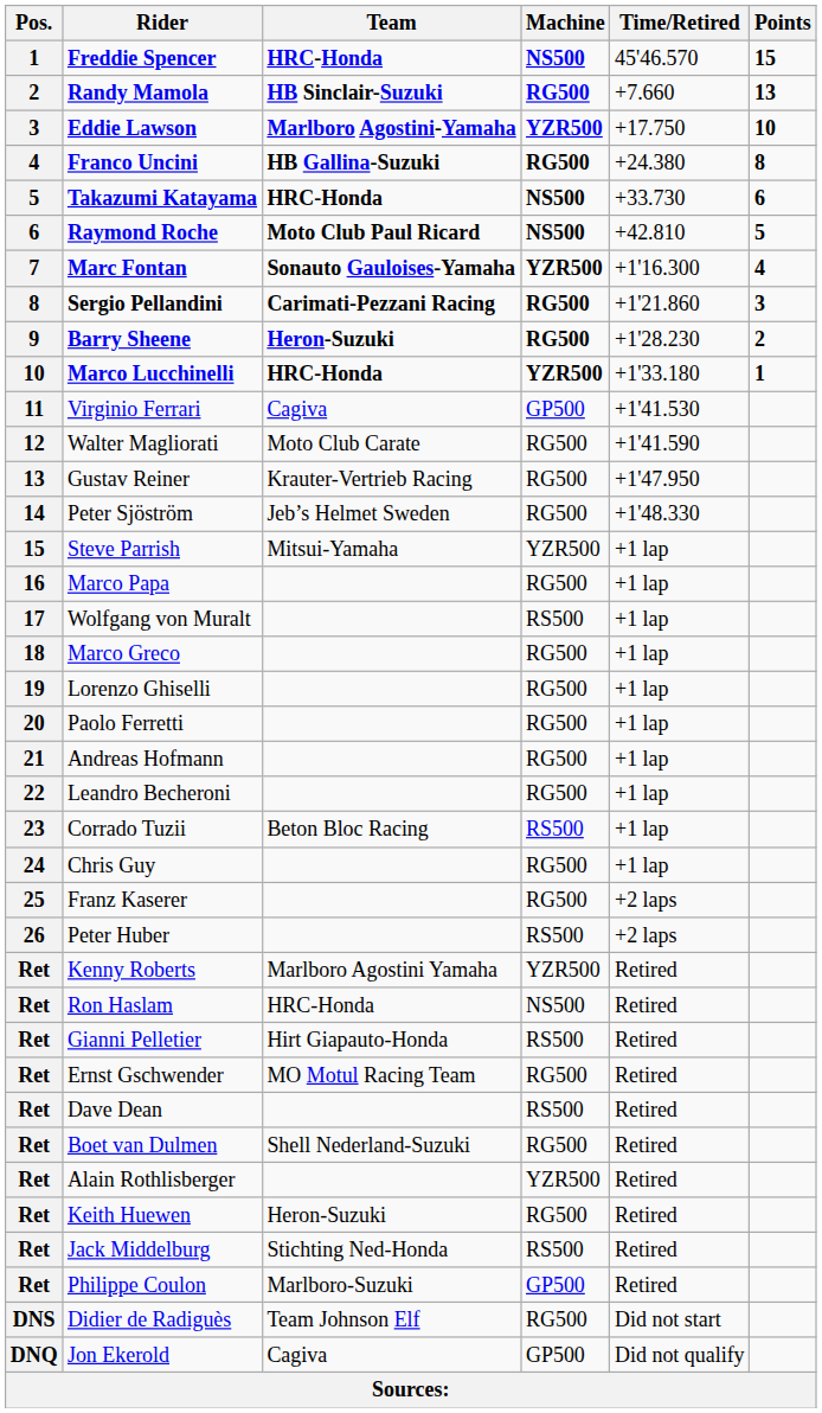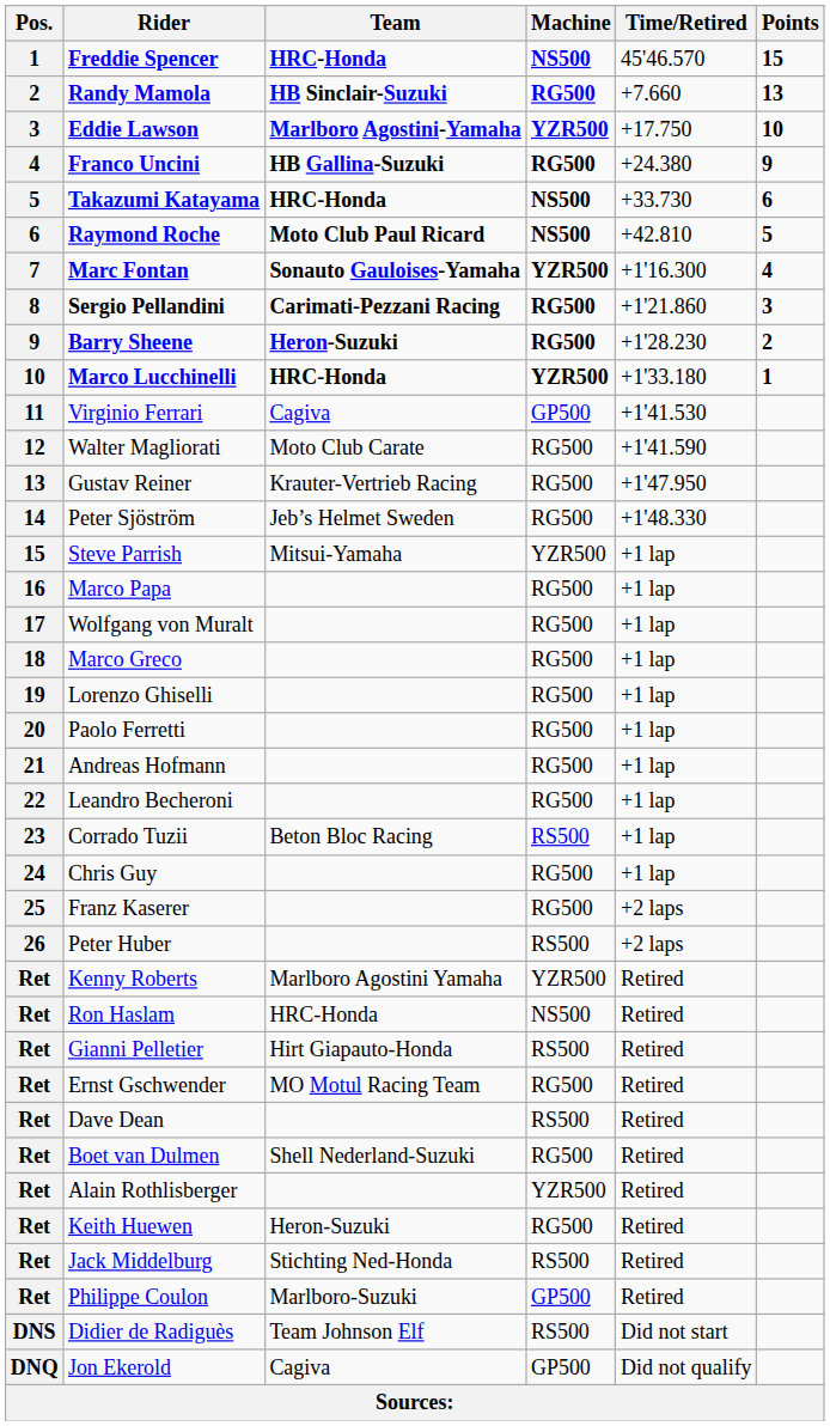 <table class="wikitable" style="font-size: 95%;">
 <tr>
 <th>Pos.</th>
 <th>Rider</th>
 <th>Team</th>
 <th>Machine</th>
 <th>Time/Retired</th>
 <th>Points</th>
 </tr>
 <tr>
 <th>1</th>
 <td> <strong><a href='#'>Freddie Spencer</a></strong></td>
 <td><strong><a href='#'>HRC</a>-<a href='#'>Honda</a></strong></td>
 <td><strong><a href='#'>NS500</a></strong></td>
 <td>45'46.570</td>
 <td><strong>15</strong></td>
 </tr>
 <tr>
 <th>2</th>
 <td> <strong><a href='#'>Randy Mamola</a></strong></td>
 <td><strong><a href='#'>HB</a> Sinclair-<a href='#'>Suzuki</a></strong></td>
 <td><strong><a href='#'>RG500</a></strong></td>
 <td>+7.660</td>
 <td><strong>13</strong></td>
 </tr>
 <tr>
 <th>3</th>
 <td> <strong><a href='#'>Eddie Lawson</a></strong></td>
 <td><strong><a href='#'>Marlboro</a> <a href='#'>Agostini</a>-<a href='#'>Yamaha</a></strong></td>
 <td><strong><a href='#'>YZR500</a></strong></td>
 <td>+17.750</td>
 <td><strong>10</strong></td>
 </tr>
 <tr>
 <th>4</th>
 <td> <strong><a href='#'>Franco Uncini</a></strong></td>
 <td><strong>HB <a href='#'>Gallina</a>-Suzuki</strong></td>
 <td><strong>RG500</strong></td>
 <td>+24.380</td>
-<td><strong>8</strong></td>
+<td><strong>9</strong></td>
 </tr>
 <tr>
 <th>5</th>
 <td> <strong><a href='#'>Takazumi Katayama</a></strong></td>
 <td><strong>HRC-Honda</strong></td>
 <td><strong>NS500</strong></td>
 <td>+33.730</td>
 <td><strong>6</strong></td>
 </tr>
 <tr>
 <th>6</th>
 <td> <strong><a href='#'>Raymond Roche</a></strong></td>
 <td><strong>Moto Club Paul Ricard</strong></td>
 <td><strong>NS500</strong></td>
 <td>+42.810</td>
 <td><strong>5</strong></td>
 </tr>
 <tr>
 <th>7</th>
 <td> <strong><a href='#'>Marc Fontan</a></strong></td>
 <td><strong>Sonauto <a href='#'>Gauloises</a>-Yamaha</strong></td>
 <td><strong>YZR500</strong></td>
 <td>+1'16.300</td>
 <td><strong>4</strong></td>
 </tr>
 <tr>
 <th>8</th>
 <td> <strong>Sergio Pellandini</strong></td>
 <td><strong>Carimati-Pezzani Racing</strong></td>
 <td><strong>RG500</strong></td>
 <td>+1'21.860</td>
 <td><strong>3</strong></td>
 </tr>
 <tr>
 <th>9</th>
 <td> <strong><a href='#'>Barry Sheene</a></strong></td>
 <td><strong><a href='#'>Heron</a>-Suzuki</strong></td>
 <td><strong>RG500</strong></td>
 <td>+1'28.230</td>
 <td><strong>2</strong></td>
 </tr>
 <tr>
 <th>10</th>
 <td> <strong><a href='#'>Marco Lucchinelli</a></strong></td>
 <td><strong>HRC-Honda</strong></td>
 <td><strong>YZR500</strong></td>
 <td>+1'33.180</td>
 <td><strong>1</strong></td>
 </tr>
 <tr>
 <th>11</th>
 <td> <a href='#'>Virginio Ferrari</a></td>
 <td><a href='#'>Cagiva</a></td>
 <td><a href='#'>GP500</a></td>
 <td>+1'41.530</td>
 <td></td>
 </tr>
 <tr>
 <th>12</th>
 <td> Walter Magliorati</td>
 <td>Moto Club Carate</td>
 <td>RG500</td>
 <td>+1'41.590</td>
 <td></td>
 </tr>
 <tr>
 <th>13</th>
 <td> Gustav Reiner</td>
 <td>Krauter-Vertrieb Racing</td>
 <td>RG500</td>
 <td>+1'47.950</td>
 <td></td>
 </tr>
 <tr>
 <th>14</th>
 <td> Peter Sjöström</td>
 <td>Jeb’s Helmet Sweden</td>
 <td>RG500</td>
 <td>+1'48.330</td>
 <td></td>
 </tr>
 <tr>
 <th>15</th>
 <td> <a href='#'>Steve Parrish</a></td>
 <td>Mitsui-Yamaha</td>
 <td>YZR500</td>
 <td>+1 lap</td>
 <td></td>
 </tr>
 <tr>
 <th>16</th>
 <td> <a href='#'>Marco Papa</a></td>
 <td></td>
 <td>RG500</td>
 <td>+1 lap</td>
 <td></td>
 </tr>
 <tr>
 <th>17</th>
 <td> Wolfgang von Muralt</td>
 <td></td>
-<td>RS500</td>
+<td>RG500</td>
 <td>+1 lap</td>
 <td></td>
 </tr>
 <tr>
 <th>18</th>
 <td> <a href='#'>Marco Greco</a></td>
 <td></td>
 <td>RG500</td>
 <td>+1 lap</td>
 <td></td>
 </tr>
 <tr>
 <th>19</th>
 <td> Lorenzo Ghiselli</td>
 <td></td>
 <td>RG500</td>
 <td>+1 lap</td>
 <td></td>
 </tr>
 <tr>
 <th>20</th>
 <td> Paolo Ferretti</td>
 <td></td>
 <td>RG500</td>
 <td>+1 lap</td>
 <td></td>
 </tr>
 <tr>
 <th>21</th>
 <td> Andreas Hofmann</td>
 <td></td>
 <td>RG500</td>
 <td>+1 lap</td>
 <td></td>
 </tr>
 <tr>
 <th>22</th>
 <td> Leandro Becheroni</td>
 <td></td>
 <td>RG500</td>
 <td>+1 lap</td>
 <td></td>
 </tr>
 <tr>
 <th>23</th>
 <td> Corrado Tuzii</td>
 <td>Beton Bloc Racing</td>
 <td><a href='#'>RS500</a></td>
 <td>+1 lap</td>
 <td></td>
 </tr>
 <tr>
 <th>24</th>
 <td> Chris Guy</td>
 <td></td>
 <td>RG500</td>
 <td>+1 lap</td>
 <td></td>
 </tr>
 <tr>
 <th>25</th>
 <td> Franz Kaserer</td>
 <td></td>
 <td>RG500</td>
 <td>+2 laps</td>
 <td></td>
 </tr>
 <tr>
 <th>26</th>
 <td> Peter Huber</td>
 <td></td>
 <td>RS500</td>
 <td>+2 laps</td>
 <td></td>
 </tr>
 <tr>
 <th>Ret</th>
 <td> <a href='#'>Kenny Roberts</a></td>
 <td>Marlboro Agostini Yamaha</td>
 <td>YZR500</td>
 <td>Retired</td>
 <td></td>
 </tr>
 <tr>
 <th>Ret</th>
 <td> <a href='#'>Ron Haslam</a></td>
 <td>HRC-Honda</td>
 <td>NS500</td>
 <td>Retired</td>
 <td></td>
 </tr>
 <tr>
 <th>Ret</th>
 <td> <a href='#'>Gianni Pelletier</a></td>
 <td>Hirt Giapauto-Honda</td>
 <td>RS500</td>
 <td>Retired</td>
 <td></td>
 </tr>
 <tr>
 <th>Ret</th>
 <td> Ernst Gschwender</td>
 <td>MO <a href='#'>Motul</a> Racing Team</td>
 <td>RG500</td>
 <td>Retired</td>
 <td></td>
 </tr>
 <tr>
 <th>Ret</th>
 <td> Dave Dean</td>
 <td></td>
 <td>RS500</td>
 <td>Retired</td>
 </tr>
 <tr>
 <th>Ret</th>
 <td> <a href='#'>Boet van Dulmen</a></td>
 <td>Shell Nederland-Suzuki</td>
 <td>RG500</td>
 <td>Retired</td>
 <td></td>
 </tr>
 <tr>
 <th>Ret</th>
 <td> Alain Rothlisberger</td>
 <td></td>
 <td>YZR500</td>
 <td>Retired</td>
 <td></td>
 </tr>
 <tr>
 <th>Ret</th>
 <td> <a href='#'>Keith Huewen</a></td>
 <td>Heron-Suzuki</td>
 <td>RG500</td>
 <td>Retired</td>
 <td></td>
 </tr>
 <tr>
 <th>Ret</th>
 <td> <a href='#'>Jack Middelburg</a></td>
 <td>Stichting Ned-Honda</td>
 <td>RS500</td>
 <td>Retired</td>
 <td></td>
 </tr>
 <tr>
 <th>Ret</th>
 <td> <a href='#'>Philippe Coulon</a></td>
 <td>Marlboro-Suzuki</td>
 <td><a href='#'>GP500</a></td>
 <td>Retired</td>
 <td></td>
 </tr>
 <tr>
 <th>DNS</th>
 <td> <a href='#'>Didier de Radiguès</a></td>
 <td>Team Johnson <a href='#'>Elf</a></td>
-<td>RG500</td>
+<td>RS500</td>
 <td>Did not start</td>
 <td></td>
 </tr>
 <tr>
 <th>DNQ</th>
 <td> <a href='#'>Jon Ekerold</a></td>
 <td>Cagiva</td>
 <td>GP500</td>
 <td>Did not qualify</td>
 <td></td>
 </tr>
 <tr>
 <th colspan=8>Sources: </th>
 </tr>
 </table>
